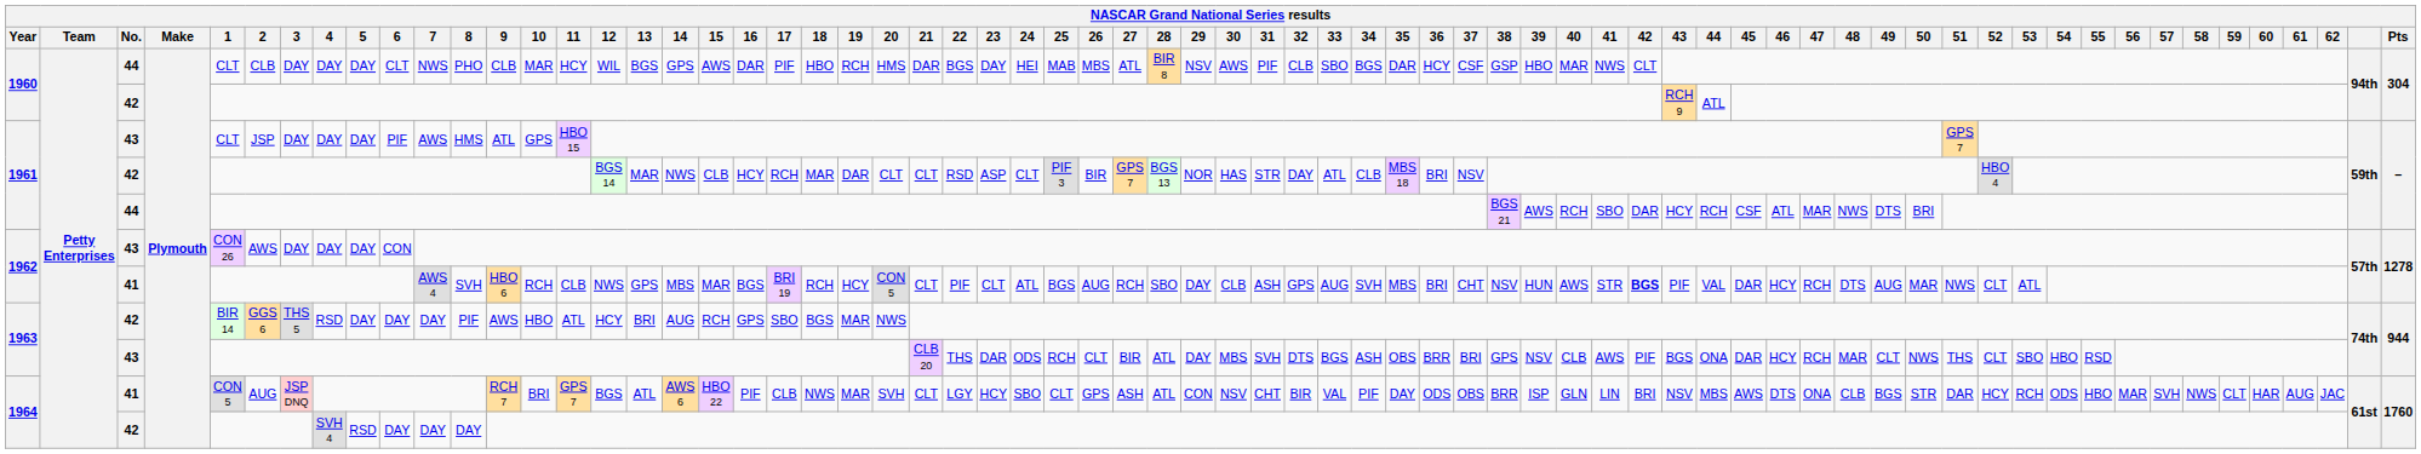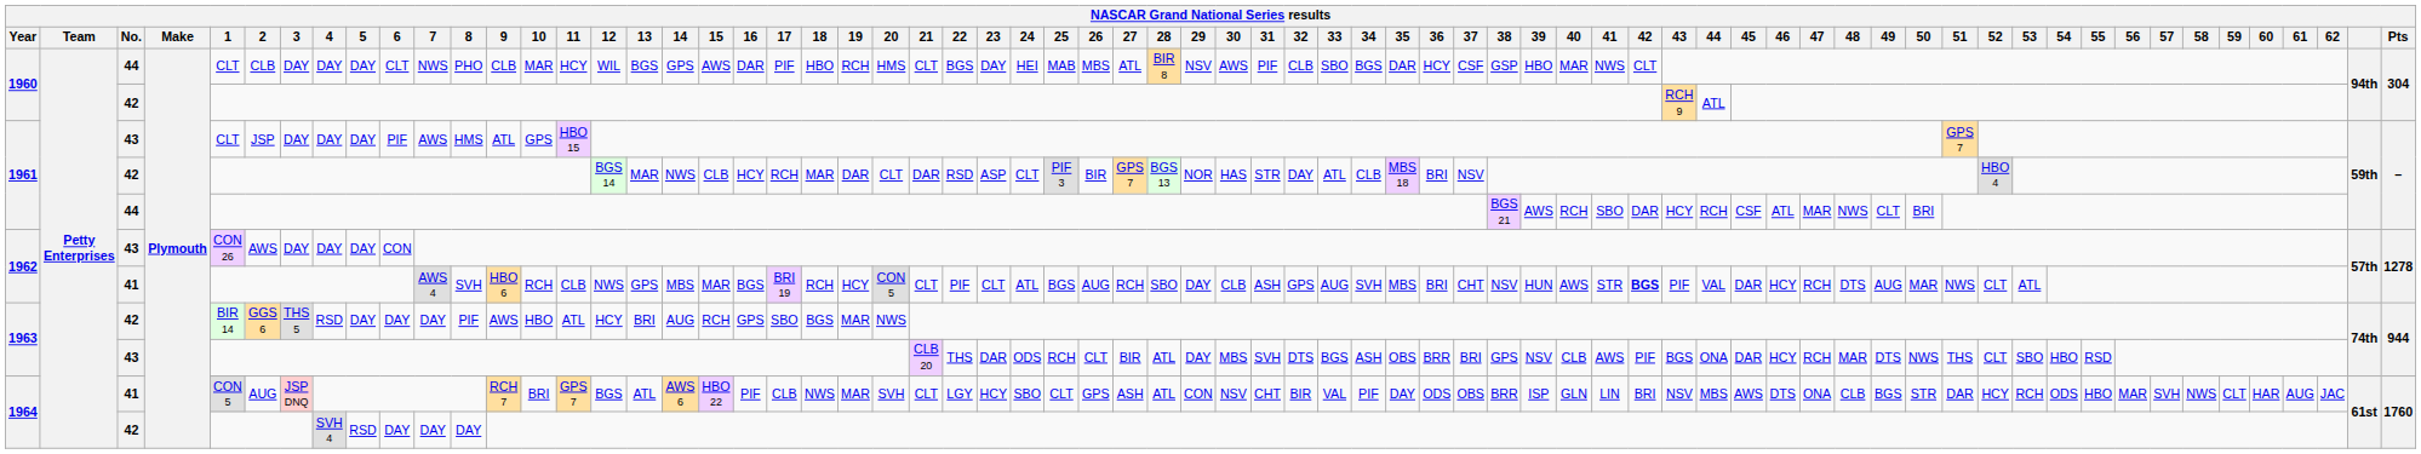 <table class="wikitable" style="text-align:center; font-size:75%">
 <tr>
 <th colspan="68"><a href='#'>NASCAR Grand National Series</a> results</th>
 </tr>
 <tr>
 <th>Year</th>
 <th>Team</th>
 <th>No.</th>
 <th>Make</th>
 <th>1</th>
 <th>2</th>
 <th>3</th>
 <th>4</th>
 <th>5</th>
 <th>6</th>
 <th>7</th>
 <th>8</th>
 <th>9</th>
 <th>10</th>
 <th>11</th>
 <th>12</th>
 <th>13</th>
 <th>14</th>
 <th>15</th>
 <th>16</th>
 <th>17</th>
 <th>18</th>
 <th>19</th>
 <th>20</th>
 <th>21</th>
 <th>22</th>
 <th>23</th>
 <th>24</th>
 <th>25</th>
 <th>26</th>
 <th>27</th>
 <th>28</th>
 <th>29</th>
 <th>30</th>
 <th>31</th>
 <th>32</th>
 <th>33</th>
 <th>34</th>
 <th>35</th>
 <th>36</th>
 <th>37</th>
 <th>38</th>
 <th>39</th>
 <th>40</th>
 <th>41</th>
 <th>42</th>
 <th>43</th>
 <th>44</th>
 <th>45</th>
 <th>46</th>
 <th>47</th>
 <th>48</th>
 <th>49</th>
 <th>50</th>
 <th>51</th>
 <th>52</th>
 <th>53</th>
 <th>54</th>
 <th>55</th>
 <th>56</th>
 <th>57</th>
 <th>58</th>
 <th>59</th>
 <th>60</th>
 <th>61</th>
 <th>62</th>
 <th></th>
 <th>Pts</th>
 </tr>
 <tr>
 <th rowspan=2><a href='#'>1960</a></th>
 <th rowspan=11><a href='#'>Petty Enterprises</a></th>
 <th>44</th>
 <th rowspan=11><a href='#'>Plymouth</a></th>
 <td><a href='#'>CLT</a></td>
 <td><a href='#'>CLB</a></td>
 <td><a href='#'>DAY</a></td>
 <td><a href='#'>DAY</a></td>
 <td><a href='#'>DAY</a></td>
 <td><a href='#'>CLT</a></td>
 <td><a href='#'>NWS</a></td>
 <td><a href='#'>PHO</a></td>
 <td><a href='#'>CLB</a></td>
 <td><a href='#'>MAR</a></td>
 <td><a href='#'>HCY</a></td>
 <td><a href='#'>WIL</a></td>
 <td><a href='#'>BGS</a></td>
 <td><a href='#'>GPS</a></td>
 <td><a href='#'>AWS</a></td>
 <td><a href='#'>DAR</a></td>
 <td><a href='#'>PIF</a></td>
 <td><a href='#'>HBO</a></td>
 <td><a href='#'>RCH</a></td>
 <td><a href='#'>HMS</a></td>
-<td><a href='#'>DAR</a></td>
+<td><a href='#'>CLT</a></td>
 <td><a href='#'>BGS</a></td>
 <td><a href='#'>DAY</a></td>
 <td><a href='#'>HEI</a></td>
 <td><a href='#'>MAB</a></td>
 <td><a href='#'>MBS</a></td>
 <td><a href='#'>ATL</a></td>
 <td style="background:#FFDF9F;"><a href='#'>BIR</a><br><small>8</small></td>
 <td><a href='#'>NSV</a></td>
 <td><a href='#'>AWS</a></td>
 <td><a href='#'>PIF</a></td>
 <td><a href='#'>CLB</a></td>
 <td><a href='#'>SBO</a></td>
 <td><a href='#'>BGS</a></td>
 <td><a href='#'>DAR</a></td>
 <td><a href='#'>HCY</a></td>
 <td><a href='#'>CSF</a></td>
 <td><a href='#'>GSP</a></td>
 <td><a href='#'>HBO</a></td>
 <td><a href='#'>MAR</a></td>
 <td><a href='#'>NWS</a></td>
 <td><a href='#'>CLT</a></td>
 <td colspan=20></td>
 <th rowspan=2>94th</th>
 <th rowspan=2>304</th>
 </tr>
 <tr>
 <th>42</th>
 <td colspan=42></td>
 <td style="background:#FFDF9F;"><a href='#'>RCH</a><br><small>9</small></td>
 <td><a href='#'>ATL</a></td>
 <td colspan=18></td>
 </tr>
 <tr>
 <th rowspan=3><a href='#'>1961</a></th>
 <th>43</th>
 <td><a href='#'>CLT</a></td>
 <td><a href='#'>JSP</a></td>
 <td><a href='#'>DAY</a></td>
 <td><a href='#'>DAY</a></td>
 <td><a href='#'>DAY</a></td>
 <td><a href='#'>PIF</a></td>
 <td><a href='#'>AWS</a></td>
 <td><a href='#'>HMS</a></td>
 <td><a href='#'>ATL</a></td>
 <td><a href='#'>GPS</a></td>
 <td style="background:#EFCFFF;"><a href='#'>HBO</a><br><small>15</small></td>
 <td colspan=39></td>
 <td style="background:#FFDF9F;"><a href='#'>GPS</a><br><small>7</small></td>
 <td colspan=11></td>
 <th rowspan=3>59th</th>
 <th rowspan=3>–</th>
 </tr>
 <tr>
 <th>42</th>
 <td colspan=11></td>
 <td style="background:#DFFFDF;"><a href='#'>BGS</a><br><small>14</small></td>
 <td><a href='#'>MAR</a></td>
 <td><a href='#'>NWS</a></td>
 <td><a href='#'>CLB</a></td>
 <td><a href='#'>HCY</a></td>
 <td><a href='#'>RCH</a></td>
 <td><a href='#'>MAR</a></td>
 <td><a href='#'>DAR</a></td>
 <td><a href='#'>CLT</a></td>
-<td><a href='#'>CLT</a></td>
+<td><a href='#'>DAR</a></td>
 <td><a href='#'>RSD</a></td>
 <td><a href='#'>ASP</a></td>
 <td><a href='#'>CLT</a></td>
 <td style="background:#DFDFDF;"><a href='#'>PIF</a><br><small>3</small></td>
 <td><a href='#'>BIR</a></td>
 <td style="background:#FFDF9F;"><a href='#'>GPS</a><br><small>7</small></td>
 <td style="background:#DFFFDF;"><a href='#'>BGS</a><br><small>13</small></td>
 <td><a href='#'>NOR</a></td>
 <td><a href='#'>HAS</a></td>
 <td><a href='#'>STR</a></td>
 <td><a href='#'>DAY</a></td>
 <td><a href='#'>ATL</a></td>
 <td><a href='#'>CLB</a></td>
 <td style="background:#EFCFFF;"><a href='#'>MBS</a><br><small>18</small></td>
 <td><a href='#'>BRI</a></td>
 <td><a href='#'>NSV</a></td>
 <td colspan=14></td>
 <td style="background:#DFDFDF;"><a href='#'>HBO</a><br><small>4</small></td>
 <td colspan=10></td>
 </tr>
 <tr>
 <th>44</th>
 <td colspan=37></td>
 <td style="background:#EFCFFF;"><a href='#'>BGS</a><br><small>21</small></td>
 <td><a href='#'>AWS</a></td>
 <td><a href='#'>RCH</a></td>
 <td><a href='#'>SBO</a></td>
 <td><a href='#'>DAR</a></td>
 <td><a href='#'>HCY</a></td>
 <td><a href='#'>RCH</a></td>
 <td><a href='#'>CSF</a></td>
 <td><a href='#'>ATL</a></td>
 <td><a href='#'>MAR</a></td>
 <td><a href='#'>NWS</a></td>
-<td><a href='#'>DTS</a></td>
+<td><a href='#'>CLT</a></td>
 <td><a href='#'>BRI</a></td>
 <td colspan=12></td>
 </tr>
 <tr>
 <th rowspan=2><a href='#'>1962</a></th>
 <th>43</th>
 <td style="background:#EFCFFF;"><a href='#'>CON</a><br><small>26</small></td>
 <td><a href='#'>AWS</a></td>
 <td><a href='#'>DAY</a></td>
 <td><a href='#'>DAY</a></td>
 <td><a href='#'>DAY</a></td>
 <td><a href='#'>CON</a></td>
 <td colspan=56></td>
 <th rowspan=2>57th</th>
 <th rowspan=2>1278</th>
 </tr>
 <tr>
 <th>41</th>
 <td colspan=6></td>
 <td style="background:#DFDFDF;"><a href='#'>AWS</a><br><small>4</small></td>
 <td><a href='#'>SVH</a></td>
 <td style="background:#FFDF9F;"><a href='#'>HBO</a><br><small>6</small></td>
 <td><a href='#'>RCH</a></td>
 <td><a href='#'>CLB</a></td>
 <td><a href='#'>NWS</a></td>
 <td><a href='#'>GPS</a></td>
 <td><a href='#'>MBS</a></td>
 <td><a href='#'>MAR</a></td>
 <td><a href='#'>BGS</a></td>
 <td style="background:#EFCFFF;"><a href='#'>BRI</a><br><small>19</small></td>
 <td><a href='#'>RCH</a></td>
 <td><a href='#'>HCY</a></td>
 <td style="background:#DFDFDF;"><a href='#'>CON</a><br><small>5</small></td>
 <td><a href='#'>CLT</a></td>
 <td><a href='#'>PIF</a></td>
 <td><a href='#'>CLT</a></td>
 <td><a href='#'>ATL</a></td>
 <td><a href='#'>BGS</a></td>
 <td><a href='#'>AUG</a></td>
 <td><a href='#'>RCH</a></td>
 <td><a href='#'>SBO</a></td>
 <td><a href='#'>DAY</a></td>
 <td><a href='#'>CLB</a></td>
 <td><a href='#'>ASH</a></td>
 <td><a href='#'>GPS</a></td>
 <td><a href='#'>AUG</a></td>
 <td><a href='#'>SVH</a></td>
 <td><a href='#'>MBS</a></td>
 <td><a href='#'>BRI</a></td>
 <td><a href='#'>CHT</a></td>
 <td><a href='#'>NSV</a></td>
 <td><a href='#'>HUN</a></td>
 <td><a href='#'>AWS</a></td>
 <td><a href='#'>STR</a></td>
 <td><strong><a href='#'>BGS</a></strong></td>
 <td><a href='#'>PIF</a></td>
 <td><a href='#'>VAL</a></td>
 <td><a href='#'>DAR</a></td>
 <td><a href='#'>HCY</a></td>
 <td><a href='#'>RCH</a></td>
 <td><a href='#'>DTS</a></td>
 <td><a href='#'>AUG</a></td>
 <td><a href='#'>MAR</a></td>
 <td><a href='#'>NWS</a></td>
 <td><a href='#'>CLT</a></td>
 <td><a href='#'>ATL</a></td>
 <td colspan=9></td>
 </tr>
 <tr>
 <th rowspan=2><a href='#'>1963</a></th>
 <th>42</th>
 <td style="background:#DFFFDF;"><a href='#'>BIR</a><br><small>14</small></td>
 <td style="background:#FFDF9F;"><a href='#'>GGS</a><br><small>6</small></td>
 <td style="background:#DFDFDF;"><a href='#'>THS</a><br><small>5</small></td>
 <td><a href='#'>RSD</a></td>
 <td><a href='#'>DAY</a></td>
 <td><a href='#'>DAY</a></td>
 <td><a href='#'>DAY</a></td>
 <td><a href='#'>PIF</a></td>
 <td><a href='#'>AWS</a></td>
 <td><a href='#'>HBO</a></td>
 <td><a href='#'>ATL</a></td>
 <td><a href='#'>HCY</a></td>
 <td><a href='#'>BRI</a></td>
 <td><a href='#'>AUG</a></td>
 <td><a href='#'>RCH</a></td>
 <td><a href='#'>GPS</a></td>
 <td><a href='#'>SBO</a></td>
 <td><a href='#'>BGS</a></td>
 <td><a href='#'>MAR</a></td>
 <td><a href='#'>NWS</a></td>
 <td colspan=42></td>
 <th rowspan=2>74th</th>
 <th rowspan=2>944</th>
 </tr>
 <tr>
 <th>43</th>
 <td colspan=20></td>
 <td style="background:#EFCFFF;"><a href='#'>CLB</a><br><small>20</small></td>
 <td><a href='#'>THS</a></td>
 <td><a href='#'>DAR</a></td>
 <td><a href='#'>ODS</a></td>
 <td><a href='#'>RCH</a></td>
 <td><a href='#'>CLT</a></td>
 <td><a href='#'>BIR</a></td>
 <td><a href='#'>ATL</a></td>
 <td><a href='#'>DAY</a></td>
 <td><a href='#'>MBS</a></td>
 <td><a href='#'>SVH</a></td>
 <td><a href='#'>DTS</a></td>
 <td><a href='#'>BGS</a></td>
 <td><a href='#'>ASH</a></td>
 <td><a href='#'>OBS</a></td>
 <td><a href='#'>BRR</a></td>
 <td><a href='#'>BRI</a></td>
 <td><a href='#'>GPS</a></td>
 <td><a href='#'>NSV</a></td>
 <td><a href='#'>CLB</a></td>
 <td><a href='#'>AWS</a></td>
 <td><a href='#'>PIF</a></td>
 <td><a href='#'>BGS</a></td>
 <td><a href='#'>ONA</a></td>
 <td><a href='#'>DAR</a></td>
 <td><a href='#'>HCY</a></td>
 <td><a href='#'>RCH</a></td>
 <td><a href='#'>MAR</a></td>
-<td><a href='#'>CLT</a></td>
+<td><a href='#'>DTS</a></td>
 <td><a href='#'>NWS</a></td>
 <td><a href='#'>THS</a></td>
 <td><a href='#'>CLT</a></td>
 <td><a href='#'>SBO</a></td>
 <td><a href='#'>HBO</a></td>
 <td><a href='#'>RSD</a></td>
 <td colspan=7></td>
 </tr>
 <tr>
 <th rowspan=2><a href='#'>1964</a></th>
 <th>41</th>
 <td style="background:#DFDFDF;"><a href='#'>CON</a><br><small>5</small></td>
 <td><a href='#'>AUG</a></td>
 <td style="background:#FFCFCF;"><a href='#'>JSP</a><br><small>DNQ</small></td>
 <td colspan=5></td>
 <td style="background:#FFDF9F;"><a href='#'>RCH</a><br><small>7</small></td>
 <td><a href='#'>BRI</a></td>
 <td style="background:#FFDF9F;"><a href='#'>GPS</a><br><small>7</small></td>
 <td><a href='#'>BGS</a></td>
 <td><a href='#'>ATL</a></td>
 <td style="background:#FFDF9F;"><a href='#'>AWS</a><br><small>6</small></td>
 <td style="background:#EFCFFF;"><a href='#'>HBO</a><br><small>22</small></td>
 <td><a href='#'>PIF</a></td>
 <td><a href='#'>CLB</a></td>
 <td><a href='#'>NWS</a></td>
 <td><a href='#'>MAR</a></td>
 <td><a href='#'>SVH</a></td>
 <td><a href='#'>CLT</a></td>
 <td><a href='#'>LGY</a></td>
 <td><a href='#'>HCY</a></td>
 <td><a href='#'>SBO</a></td>
 <td><a href='#'>CLT</a></td>
 <td><a href='#'>GPS</a></td>
 <td><a href='#'>ASH</a></td>
 <td><a href='#'>ATL</a></td>
 <td><a href='#'>CON</a></td>
 <td><a href='#'>NSV</a></td>
 <td><a href='#'>CHT</a></td>
 <td><a href='#'>BIR</a></td>
 <td><a href='#'>VAL</a></td>
 <td><a href='#'>PIF</a></td>
 <td><a href='#'>DAY</a></td>
 <td><a href='#'>ODS</a></td>
 <td><a href='#'>OBS</a></td>
 <td><a href='#'>BRR</a></td>
 <td><a href='#'>ISP</a></td>
 <td><a href='#'>GLN</a></td>
 <td><a href='#'>LIN</a></td>
 <td><a href='#'>BRI</a></td>
 <td><a href='#'>NSV</a></td>
 <td><a href='#'>MBS</a></td>
 <td><a href='#'>AWS</a></td>
 <td><a href='#'>DTS</a></td>
 <td><a href='#'>ONA</a></td>
 <td><a href='#'>CLB</a></td>
 <td><a href='#'>BGS</a></td>
 <td><a href='#'>STR</a></td>
 <td><a href='#'>DAR</a></td>
 <td><a href='#'>HCY</a></td>
 <td><a href='#'>RCH</a></td>
 <td><a href='#'>ODS</a></td>
 <td><a href='#'>HBO</a></td>
 <td><a href='#'>MAR</a></td>
 <td><a href='#'>SVH</a></td>
 <td><a href='#'>NWS</a></td>
 <td><a href='#'>CLT</a></td>
 <td><a href='#'>HAR</a></td>
 <td><a href='#'>AUG</a></td>
 <td><a href='#'>JAC</a></td>
 <th rowspan=2>61st</th>
 <th rowspan=2>1760</th>
 </tr>
 <tr>
 <th>42</th>
 <td colspan=3></td>
 <td style="background:#DFDFDF;"><a href='#'>SVH</a><br><small>4</small></td>
 <td><a href='#'>RSD</a></td>
 <td><a href='#'>DAY</a></td>
 <td><a href='#'>DAY</a></td>
 <td><a href='#'>DAY</a></td>
 <td colspan=54></td>
 </tr>
 </table>
